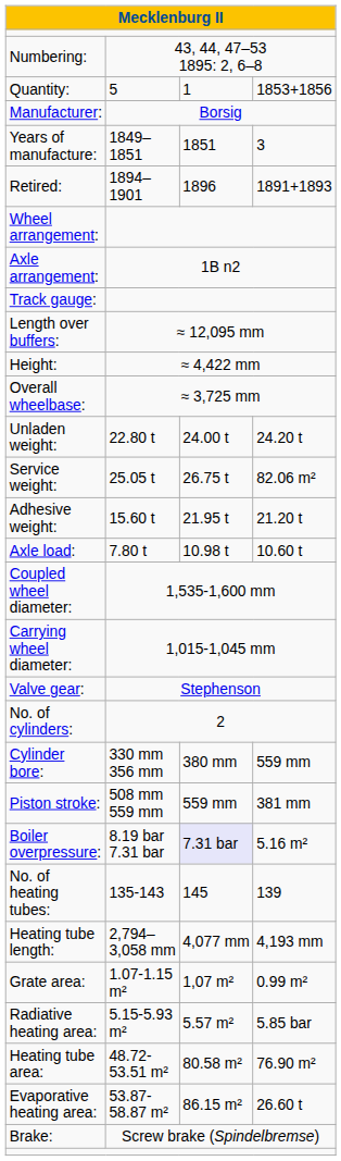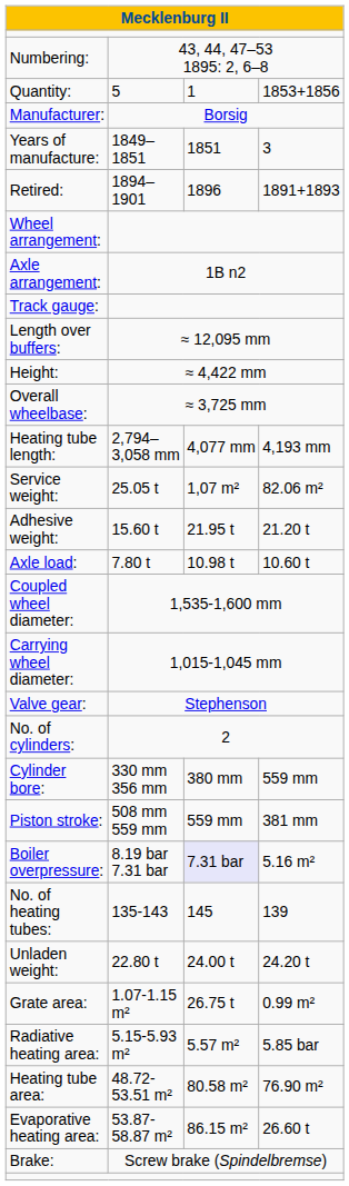 <table class="wikitable float-right" align="right" style="clear:right; font-size:95%; width:310px;">
 <tr>
 <th colspan="4" style="color:#004A99; background:#FCC300">Mecklenburg II</th>
 </tr>
 <tr>
 <td colspan="4"></td>
 </tr>
 <tr>
 <td>Numbering:</td>
 <td colspan="3" align="center">43, 44, 47–53<br>1895: 2, 6–8</td>
 </tr>
 <tr>
 <td>Quantity:</td>
 <td>5</td>
 <td>1</td>
 <td>1853+1856</td>
 </tr>
 <tr>
 <td><a href='#'>Manufacturer</a>:</td>
 <td colspan="3" align="center"><a href='#'>Borsig</a></td>
 </tr>
 <tr>
 <td>Years of manufacture:</td>
 <td>1849–1851</td>
 <td>1851</td>
 <td>3</td>
 </tr>
 <tr>
 <td>Retired:</td>
 <td>1894–1901</td>
 <td>1896</td>
 <td>1891+1893</td>
 </tr>
 <tr>
 <td><a href='#'>Wheel arrangement</a>:</td>
 <td colspan="3" align="center"></td>
 </tr>
 <tr>
 <td><a href='#'>Axle arrangement</a>:</td>
 <td colspan="3" align="center">1B n2</td>
 </tr>
 <tr>
 <td><a href='#'>Track gauge</a>:</td>
 <td colspan="3" align="center"></td>
 </tr>
 <tr>
 <td>Length over <a href='#'>buffers</a>:</td>
 <td colspan="3" align="center">≈ 12,095 mm</td>
 </tr>
 <tr>
 <td>Height:</td>
 <td colspan="3" align="center">≈ 4,422 mm</td>
 </tr>
 <tr>
 <td>Overall <a href='#'>wheelbase</a>:</td>
 <td colspan="3" align="center">≈ 3,725 mm</td>
 </tr>
 <tr>
-<td>Unladen weight:</td>
-<td>22.80 t</td>
-<td>24.00 t</td>
-<td>24.20 t</td>
+<td>Heating tube length:</td>
+<td>2,794–3,058 mm</td>
+<td>4,077 mm</td>
+<td>4,193 mm</td>
 </tr>
 <tr>
 <td>Service weight:</td>
 <td>25.05 t</td>
-<td>26.75 t</td>
+<td>1,07 m²</td>
 <td>82.06 m²</td>
 </tr>
 <tr>
 <td>Adhesive weight:</td>
 <td>15.60 t</td>
 <td>21.95 t</td>
 <td>21.20 t</td>
 </tr>
 <tr>
 <td><a href='#'>Axle load</a>:</td>
 <td>7.80 t</td>
 <td>10.98 t</td>
 <td>10.60 t</td>
 </tr>
 <tr>
 <td><a href='#'>Coupled wheel</a> diameter:</td>
 <td colspan="3" align="center">1,535-1,600 mm</td>
 </tr>
 <tr>
 <td><a href='#'>Carrying wheel</a> diameter:</td>
 <td colspan="3" align="center">1,015-1,045 mm</td>
 </tr>
 <tr>
 <td><a href='#'>Valve gear</a>:</td>
 <td colspan="3" align="center"><a href='#'>Stephenson</a></td>
 </tr>
 <tr>
 <td>No. of <a href='#'>cylinders</a>:</td>
 <td colspan="3" align="center">2</td>
 </tr>
 <tr>
 <td><a href='#'>Cylinder bore</a>:</td>
 <td>330 mm<br>356 mm</td>
 <td>380 mm</td>
 <td>559 mm</td>
 </tr>
 <tr>
 <td><a href='#'>Piston stroke</a>:</td>
 <td>508 mm<br>559 mm</td>
 <td>559 mm</td>
 <td>381 mm</td>
 </tr>
 <tr>
 <td><a href='#'>Boiler</a> <a href='#'>overpressure</a>:</td>
 <td>8.19 bar<br>7.31 bar</td>
 <td style="background: lavender;">7.31 bar</td>
 <td>5.16 m²</td>
 </tr>
 <tr>
 <td>No. of heating tubes:</td>
 <td>135-143</td>
 <td>145</td>
 <td>139</td>
 </tr>
 <tr>
-<td>Heating tube length:</td>
-<td>2,794–3,058 mm</td>
-<td>4,077 mm</td>
-<td>4,193 mm</td>
+<td>Unladen weight:</td>
+<td>22.80 t</td>
+<td>24.00 t</td>
+<td>24.20 t</td>
 </tr>
 <tr>
 <td>Grate area:</td>
 <td>1.07-1.15 m²</td>
-<td>1,07 m²</td>
+<td>26.75 t</td>
 <td>0.99 m²</td>
 </tr>
 <tr>
 <td>Radiative heating area:</td>
 <td>5.15-5.93 m²</td>
 <td>5.57 m²</td>
 <td>5.85 bar</td>
 </tr>
 <tr>
 <td>Heating tube area:</td>
 <td>48.72-53.51 m²</td>
 <td>80.58 m²</td>
 <td>76.90 m²</td>
 </tr>
 <tr>
 <td>Evaporative heating area:</td>
 <td>53.87-58.87 m²</td>
 <td>86.15 m²</td>
 <td>26.60 t</td>
 </tr>
 <tr>
 <td>Brake:</td>
 <td colspan="3" align="center">Screw brake (<em>Spindelbremse</em>)</td>
 </tr>
 <tr>
 <td colspan="4"></td>
 </tr>
 </table>
